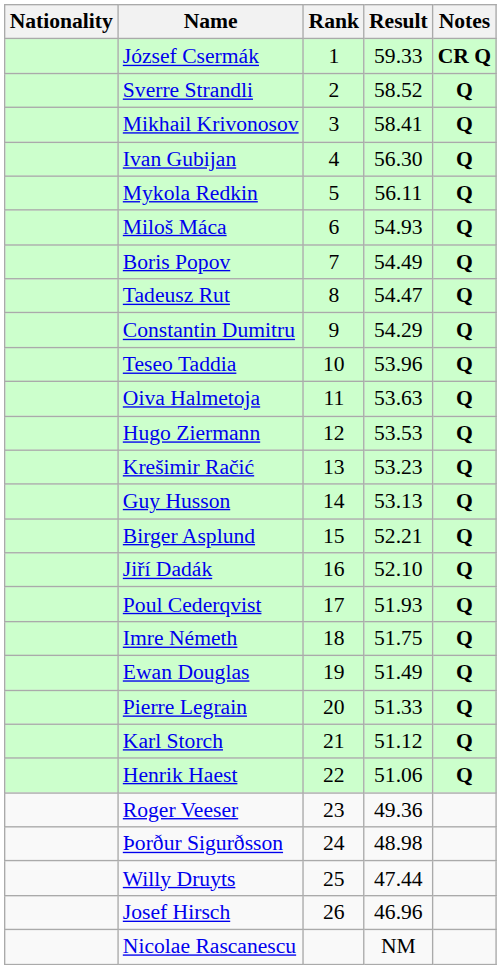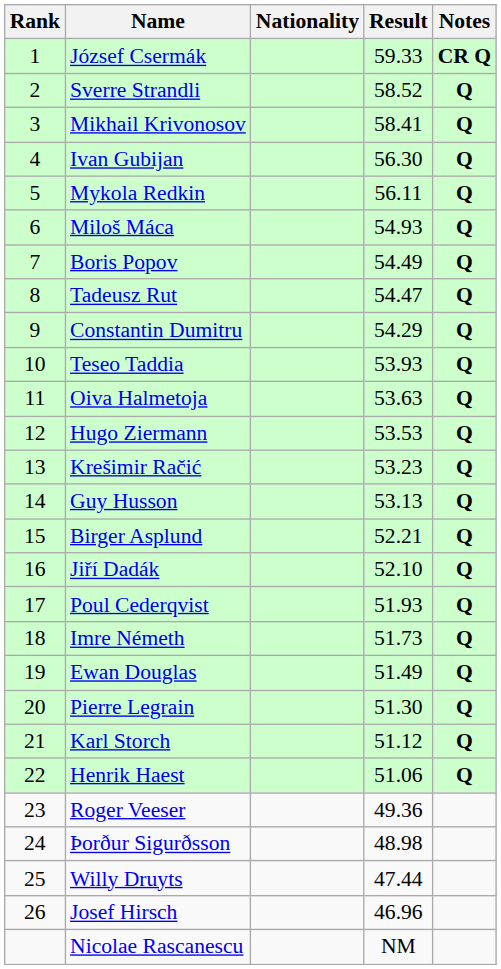 <table class="wikitable sortable" style="text-align:center">
 <tr>
+<th>Rank</th>
+<th>Name</th>
 <th>Nationality</th>
-<th>Name</th>
-<th>Rank</th>
 <th>Result</th>
 <th>Notes</th>
 </tr>
 <tr bgcolor=ccffcc>
+<td>1</td>
+<td align=left><a href='#'>József Csermák</a></td>
 <td align=left></td>
-<td align=left><a href='#'>József Csermák</a></td>
-<td>1</td>
 <td>59.33</td>
 <td><strong>CR Q</strong></td>
 </tr>
 <tr bgcolor=ccffcc>
+<td>2</td>
+<td align=left><a href='#'>Sverre Strandli</a></td>
 <td align=left></td>
-<td align=left><a href='#'>Sverre Strandli</a></td>
-<td>2</td>
 <td>58.52</td>
 <td><strong>Q</strong></td>
 </tr>
 <tr bgcolor=ccffcc>
+<td>3</td>
+<td align=left><a href='#'>Mikhail Krivonosov</a></td>
 <td align=left></td>
-<td align=left><a href='#'>Mikhail Krivonosov</a></td>
-<td>3</td>
 <td>58.41</td>
 <td><strong>Q</strong></td>
 </tr>
 <tr bgcolor=ccffcc>
+<td>4</td>
+<td align=left><a href='#'>Ivan Gubijan</a></td>
 <td align=left></td>
-<td align=left><a href='#'>Ivan Gubijan</a></td>
-<td>4</td>
 <td>56.30</td>
 <td><strong>Q</strong></td>
 </tr>
 <tr bgcolor=ccffcc>
+<td>5</td>
+<td align=left><a href='#'>Mykola Redkin</a></td>
 <td align=left></td>
-<td align=left><a href='#'>Mykola Redkin</a></td>
-<td>5</td>
 <td>56.11</td>
 <td><strong>Q</strong></td>
 </tr>
 <tr bgcolor=ccffcc>
+<td>6</td>
+<td align=left><a href='#'>Miloš Máca</a></td>
 <td align=left></td>
-<td align=left><a href='#'>Miloš Máca</a></td>
-<td>6</td>
 <td>54.93</td>
 <td><strong>Q</strong></td>
 </tr>
 <tr bgcolor=ccffcc>
+<td>7</td>
+<td align=left><a href='#'>Boris Popov</a></td>
 <td align=left></td>
-<td align=left><a href='#'>Boris Popov</a></td>
-<td>7</td>
 <td>54.49</td>
 <td><strong>Q</strong></td>
 </tr>
 <tr bgcolor=ccffcc>
+<td>8</td>
+<td align=left><a href='#'>Tadeusz Rut</a></td>
 <td align=left></td>
-<td align=left><a href='#'>Tadeusz Rut</a></td>
-<td>8</td>
 <td>54.47</td>
 <td><strong>Q</strong></td>
 </tr>
 <tr bgcolor=ccffcc>
+<td>9</td>
+<td align=left><a href='#'>Constantin Dumitru</a></td>
 <td align=left></td>
-<td align=left><a href='#'>Constantin Dumitru</a></td>
-<td>9</td>
 <td>54.29</td>
 <td><strong>Q</strong></td>
 </tr>
 <tr bgcolor=ccffcc>
+<td>10</td>
+<td align=left><a href='#'>Teseo Taddia</a></td>
 <td align=left></td>
-<td align=left><a href='#'>Teseo Taddia</a></td>
-<td>10</td>
-<td>53.96</td>
+<td>53.93</td>
 <td><strong>Q</strong></td>
 </tr>
 <tr bgcolor=ccffcc>
+<td>11</td>
+<td align=left><a href='#'>Oiva Halmetoja</a></td>
 <td align=left></td>
-<td align=left><a href='#'>Oiva Halmetoja</a></td>
-<td>11</td>
 <td>53.63</td>
 <td><strong>Q</strong></td>
 </tr>
 <tr bgcolor=ccffcc>
+<td>12</td>
+<td align=left><a href='#'>Hugo Ziermann</a></td>
 <td align=left></td>
-<td align=left><a href='#'>Hugo Ziermann</a></td>
-<td>12</td>
 <td>53.53</td>
 <td><strong>Q</strong></td>
 </tr>
 <tr bgcolor=ccffcc>
+<td>13</td>
+<td align=left><a href='#'>Krešimir Račić</a></td>
 <td align=left></td>
-<td align=left><a href='#'>Krešimir Račić</a></td>
-<td>13</td>
 <td>53.23</td>
 <td><strong>Q</strong></td>
 </tr>
 <tr bgcolor=ccffcc>
+<td>14</td>
+<td align=left><a href='#'>Guy Husson</a></td>
 <td align=left></td>
-<td align=left><a href='#'>Guy Husson</a></td>
-<td>14</td>
 <td>53.13</td>
 <td><strong>Q</strong></td>
 </tr>
 <tr bgcolor=ccffcc>
+<td>15</td>
+<td align=left><a href='#'>Birger Asplund</a></td>
 <td align=left></td>
-<td align=left><a href='#'>Birger Asplund</a></td>
-<td>15</td>
 <td>52.21</td>
 <td><strong>Q</strong></td>
 </tr>
 <tr bgcolor=ccffcc>
+<td>16</td>
+<td align=left><a href='#'>Jiří Dadák</a></td>
 <td align=left></td>
-<td align=left><a href='#'>Jiří Dadák</a></td>
-<td>16</td>
 <td>52.10</td>
 <td><strong>Q</strong></td>
 </tr>
 <tr bgcolor=ccffcc>
+<td>17</td>
+<td align=left><a href='#'>Poul Cederqvist</a></td>
 <td align=left></td>
-<td align=left><a href='#'>Poul Cederqvist</a></td>
-<td>17</td>
 <td>51.93</td>
 <td><strong>Q</strong></td>
 </tr>
 <tr bgcolor=ccffcc>
+<td>18</td>
+<td align=left><a href='#'>Imre Németh</a></td>
 <td align=left></td>
-<td align=left><a href='#'>Imre Németh</a></td>
-<td>18</td>
-<td>51.75</td>
+<td>51.73</td>
 <td><strong>Q</strong></td>
 </tr>
 <tr bgcolor=ccffcc>
+<td>19</td>
+<td align=left><a href='#'>Ewan Douglas</a></td>
 <td align=left></td>
-<td align=left><a href='#'>Ewan Douglas</a></td>
-<td>19</td>
 <td>51.49</td>
 <td><strong>Q</strong></td>
 </tr>
 <tr bgcolor=ccffcc>
+<td>20</td>
+<td align=left><a href='#'>Pierre Legrain</a></td>
 <td align=left></td>
-<td align=left><a href='#'>Pierre Legrain</a></td>
-<td>20</td>
-<td>51.33</td>
+<td>51.30</td>
 <td><strong>Q</strong></td>
 </tr>
 <tr bgcolor=ccffcc>
+<td>21</td>
+<td align=left><a href='#'>Karl Storch</a></td>
 <td align=left></td>
-<td align=left><a href='#'>Karl Storch</a></td>
-<td>21</td>
 <td>51.12</td>
 <td><strong>Q</strong></td>
 </tr>
 <tr bgcolor=ccffcc>
+<td>22</td>
+<td align=left><a href='#'>Henrik Haest</a></td>
 <td align=left></td>
-<td align=left><a href='#'>Henrik Haest</a></td>
-<td>22</td>
 <td>51.06</td>
 <td><strong>Q</strong></td>
 </tr>
 <tr>
+<td>23</td>
+<td align=left><a href='#'>Roger Veeser</a></td>
 <td align=left></td>
-<td align=left><a href='#'>Roger Veeser</a></td>
-<td>23</td>
 <td>49.36</td>
 <td></td>
 </tr>
 <tr>
+<td>24</td>
+<td align=left><a href='#'>Þorður Sigurðsson</a></td>
 <td align=left></td>
-<td align=left><a href='#'>Þorður Sigurðsson</a></td>
-<td>24</td>
 <td>48.98</td>
 <td></td>
 </tr>
 <tr>
+<td>25</td>
+<td align=left><a href='#'>Willy Druyts</a></td>
 <td align=left></td>
-<td align=left><a href='#'>Willy Druyts</a></td>
-<td>25</td>
 <td>47.44</td>
 <td></td>
 </tr>
 <tr>
+<td>26</td>
+<td align=left><a href='#'>Josef Hirsch</a></td>
 <td align=left></td>
-<td align=left><a href='#'>Josef Hirsch</a></td>
-<td>26</td>
 <td>46.96</td>
 <td></td>
 </tr>
 <tr>
+<td></td>
+<td align=left><a href='#'>Nicolae Rascanescu</a></td>
 <td align=left></td>
-<td align=left><a href='#'>Nicolae Rascanescu</a></td>
-<td></td>
 <td>NM</td>
 <td></td>
 </tr>
 </table>
